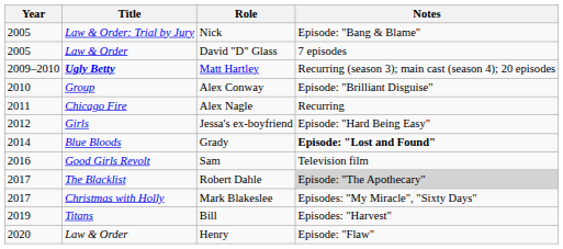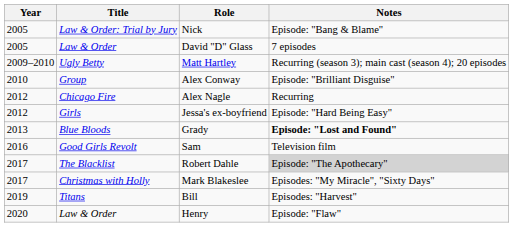 <table class="wikitable sortable">
 <tr>
 <th>Year</th>
 <th>Title</th>
 <th>Role</th>
 <th class="unsortable">Notes</th>
 </tr>
 <tr>
 <td>2005</td>
 <td><em><a href='#'>Law & Order: Trial by Jury</a></em></td>
 <td>Nick</td>
 <td>Episode: "Bang & Blame"</td>
 </tr>
 <tr>
 <td>2005</td>
 <td><em><a href='#'>Law & Order</a></em></td>
 <td>David "D" Glass</td>
 <td>7 episodes</td>
 </tr>
 <tr>
 <td>2009–2010</td>
-<td><strong><em><a href='#'>Ugly Betty</a></em></strong></td>
+<td><em><a href='#'>Ugly Betty</a></em></td>
 <td><a href='#'>Matt Hartley</a></td>
 <td>Recurring (season 3); main cast (season 4); 20 episodes</td>
 </tr>
 <tr>
 <td>2010</td>
 <td><em><a href='#'>Group</a></em></td>
 <td>Alex Conway</td>
 <td>Episode: "Brilliant Disguise"</td>
 </tr>
 <tr>
-<td>2011</td>
+<td>2012</td>
 <td><em><a href='#'>Chicago Fire</a></em></td>
 <td>Alex Nagle</td>
 <td>Recurring</td>
 </tr>
 <tr>
 <td>2012</td>
 <td><em><a href='#'>Girls</a></em></td>
 <td>Jessa's ex-boyfriend</td>
 <td>Episode: "Hard Being Easy"</td>
 </tr>
 <tr>
-<td>2014</td>
+<td>2013</td>
 <td><em><a href='#'>Blue Bloods</a></em></td>
 <td>Grady</td>
 <td><strong>Episode: "Lost and Found"</strong></td>
 </tr>
 <tr>
 <td>2016</td>
 <td><em><a href='#'>Good Girls Revolt</a></em></td>
 <td>Sam</td>
 <td>Television film</td>
 </tr>
 <tr>
 <td>2017</td>
 <td><em><a href='#'>The Blacklist</a></em></td>
 <td>Robert Dahle</td>
 <td style="background: lightgrey;">Episode: "The Apothecary"</td>
 </tr>
 <tr>
 <td>2017</td>
 <td><em><a href='#'>Christmas with Holly</a></em></td>
 <td>Mark Blakeslee</td>
 <td>Episodes: "My Miracle", "Sixty Days"</td>
 </tr>
 <tr>
 <td>2019</td>
 <td><em><a href='#'>Titans</a></em></td>
 <td>Bill</td>
 <td>Episodes: "Harvest"</td>
 </tr>
 <tr>
 <td>2020</td>
 <td><em>Law & Order</em></td>
 <td>Henry</td>
 <td>Episode: "Flaw"</td>
 </tr>
 </table>
